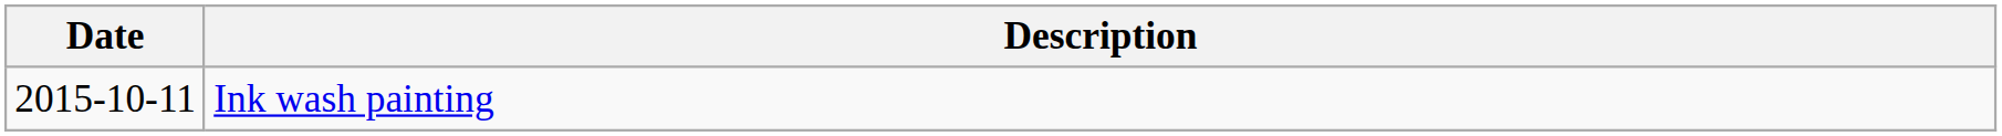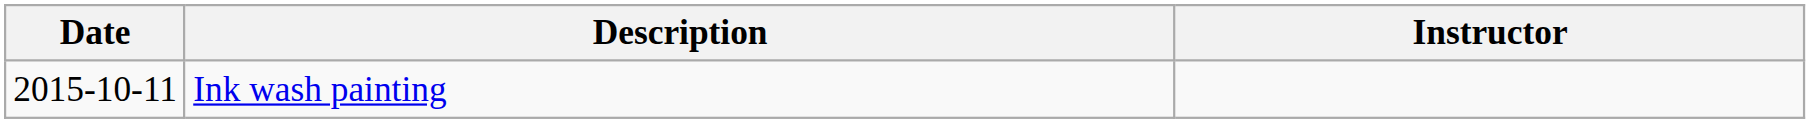 <table class="wikitable sortable mw-collapsible autocollapse">
 <tr>
 <th scope="col" style="width: 10%;">Date</th>
 <th class="unsortable">Description</th>
+<th class="unsortable">Instructor</th>
 </tr>
 <tr>
 <td>2015-10-11</td>
 <td><a href='#'>Ink wash painting</a></td>
+<td></td>
 </tr>
 </table>
